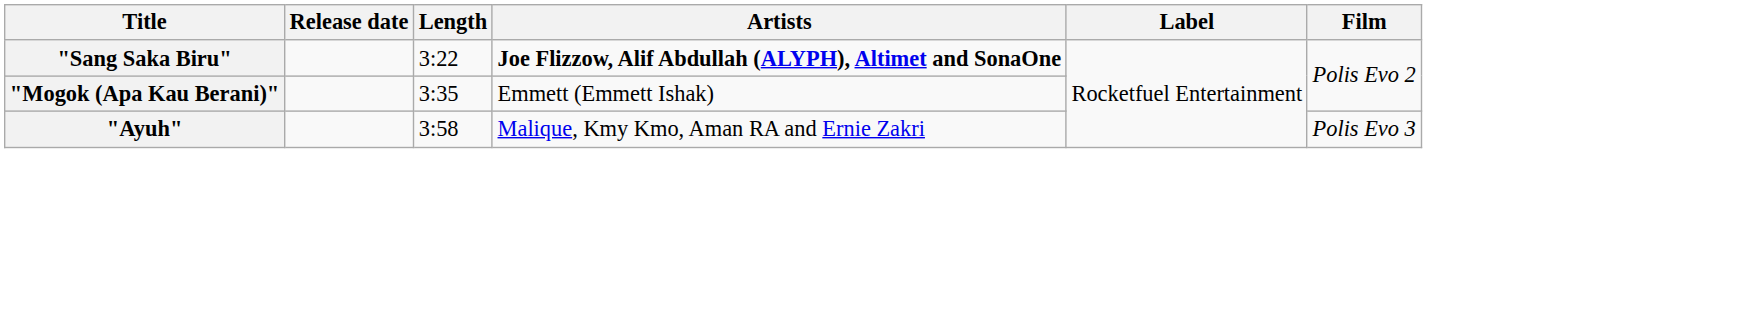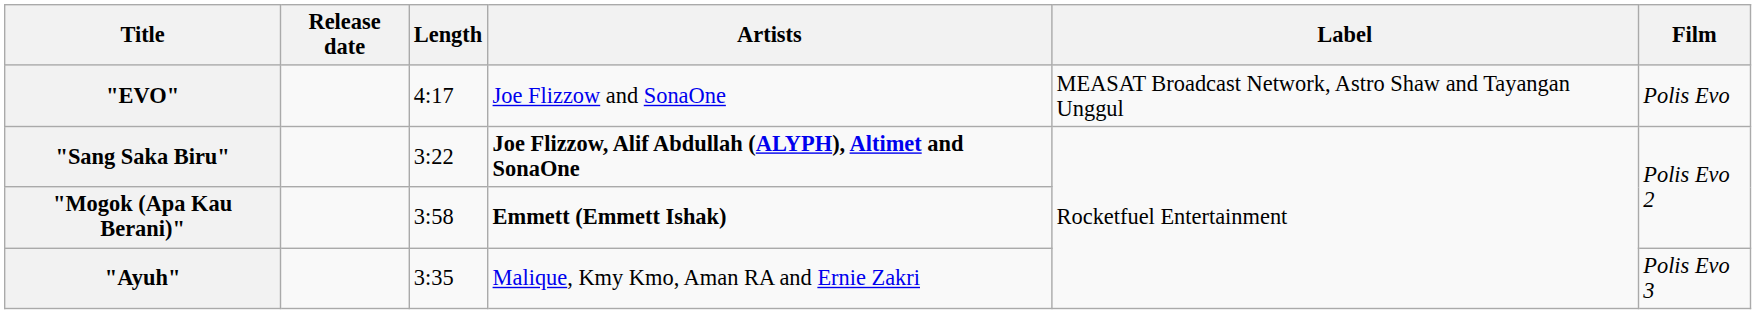 <table class="wikitable plainrowheaders">
 <tr>
 <th scope="col">Title</th>
 <th scope="col">Release date</th>
 <th scope="col">Length</th>
 <th scope="col">Artists</th>
 <th scope="col">Label</th>
 <th scope="col">Film</th>
+</tr>
+<tr>
+<th scope="row">"EVO"</th>
+<td></td>
+<td>4:17</td>
+<td><a href='#'>Joe Flizzow</a> and <a href='#'>SonaOne</a></td>
+<td>MEASAT Broadcast Network, Astro Shaw and Tayangan Unggul</td>
+<td><em>Polis Evo</em></td>
 </tr>
 <tr>
 <th scope="row">"Sang Saka Biru"</th>
 <td></td>
 <td>3:22</td>
 <td><strong>Joe Flizzow, Alif Abdullah (<a href='#'>ALYPH</a>), <a href='#'>Altimet</a> and SonaOne</strong></td>
 <td rowspan="3">Rocketfuel Entertainment</td>
 <td rowspan="2"><em>Polis Evo 2</em></td>
 </tr>
 <tr>
 <th scope="row">"Mogok (Apa Kau Berani)"</th>
 <td></td>
-<td>3:35</td>
-<td>Emmett (Emmett Ishak)</td>
+<td>3:58</td>
+<td><strong>Emmett (Emmett Ishak)</strong></td>
 </tr>
 <tr>
 <th scope="row">"Ayuh"</th>
 <td></td>
-<td>3:58</td>
+<td>3:35</td>
 <td><a href='#'>Malique</a>, Kmy Kmo, Aman RA and <a href='#'>Ernie Zakri</a></td>
 <td><em>Polis Evo 3</em></td>
 </tr>
 </table>
